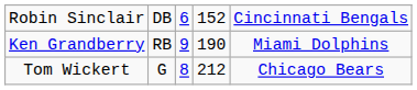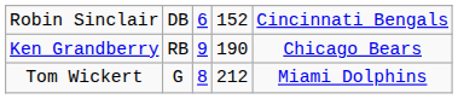 <table class=wikitable style="text-align:center">
 <tr>
 <td>Robin Sinclair</td>
 <td>DB</td>
 <td><a href='#'>6</a></td>
 <td>152</td>
 <td><a href='#'>Cincinnati Bengals</a></td>
 </tr>
 <tr>
 <td><a href='#'>Ken Grandberry</a></td>
 <td>RB</td>
 <td><a href='#'>9</a></td>
 <td>190</td>
-<td><a href='#'>Miami Dolphins</a></td>
+<td><a href='#'>Chicago Bears</a></td>
 </tr>
 <tr>
 <td>Tom Wickert</td>
 <td>G</td>
 <td><a href='#'>8</a></td>
 <td>212</td>
-<td><a href='#'>Chicago Bears</a></td>
+<td><a href='#'>Miami Dolphins</a></td>
 </tr>
 </table>
